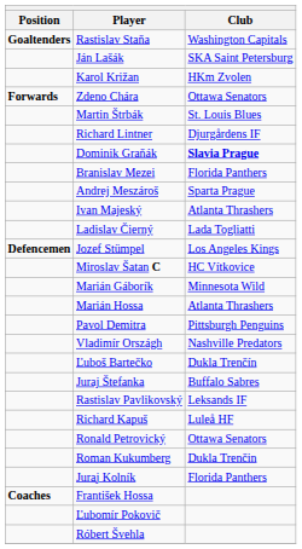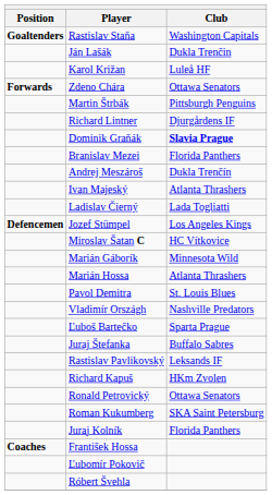 <table class=wikitable>
 <tr>
 <th colspan="7"></th>
 </tr>
 <tr>
 <th>Position</th>
 <th>Player</th>
 <th>Club</th>
 </tr>
 <tr>
 <td><strong>Goaltenders</strong></td>
 <td><a href='#'>Rastislav Staňa</a></td>
 <td><a href='#'>Washington Capitals</a></td>
 </tr>
 <tr>
 <td></td>
 <td><a href='#'>Ján Lašák</a></td>
-<td><a href='#'>SKA Saint Petersburg</a></td>
+<td><a href='#'>Dukla Trenčin</a></td>
 </tr>
 <tr>
 <td></td>
 <td><a href='#'>Karol Križan</a></td>
-<td><a href='#'>HKm Zvolen</a></td>
+<td><a href='#'>Luleå HF</a></td>
 </tr>
 <tr>
 <td><strong>Forwards</strong></td>
 <td><a href='#'>Zdeno Chára</a></td>
 <td><a href='#'>Ottawa Senators</a></td>
 </tr>
 <tr>
 <td></td>
 <td><a href='#'>Martin Štrbák</a></td>
-<td><a href='#'>St. Louis Blues</a></td>
+<td><a href='#'>Pittsburgh Penguins</a></td>
 </tr>
 <tr>
 <td></td>
 <td><a href='#'>Richard Lintner</a></td>
 <td><a href='#'>Djurgårdens IF</a></td>
 </tr>
 <tr>
 <td></td>
 <td><a href='#'>Dominik Graňák</a></td>
 <td><strong><a href='#'>Slavia Prague</a></strong></td>
 </tr>
 <tr>
 <td></td>
 <td><a href='#'>Branislav Mezei</a></td>
 <td><a href='#'>Florida Panthers</a></td>
 </tr>
 <tr>
 <td></td>
 <td><a href='#'>Andrej Meszároš</a></td>
-<td><a href='#'>Sparta Prague</a></td>
+<td><a href='#'>Dukla Trenčín</a></td>
 </tr>
 <tr>
 <td></td>
 <td><a href='#'>Ivan Majeský</a></td>
 <td><a href='#'>Atlanta Thrashers</a></td>
 </tr>
 <tr>
 <td></td>
 <td><a href='#'>Ladislav Čierný</a></td>
 <td><a href='#'>Lada Togliatti</a></td>
 </tr>
 <tr>
 <td><strong>Defencemen</strong></td>
 <td><a href='#'>Jozef Stümpel</a></td>
 <td><a href='#'>Los Angeles Kings</a></td>
 </tr>
 <tr>
 <td></td>
 <td><a href='#'>Miroslav Šatan</a> <strong>C</strong></td>
 <td><a href='#'>HC Vítkovice</a></td>
 </tr>
 <tr>
 <td></td>
 <td><a href='#'>Marián Gáborík</a></td>
 <td><a href='#'>Minnesota Wild</a></td>
 </tr>
 <tr>
 <td></td>
 <td><a href='#'>Marián Hossa</a></td>
 <td><a href='#'>Atlanta Thrashers</a></td>
 </tr>
 <tr>
 <td></td>
 <td><a href='#'>Pavol Demitra</a></td>
-<td><a href='#'>Pittsburgh Penguins</a></td>
+<td><a href='#'>St. Louis Blues</a></td>
 </tr>
 <tr>
 <td></td>
 <td><a href='#'>Vladimír Országh</a></td>
 <td><a href='#'>Nashville Predators</a></td>
 </tr>
 <tr>
 <td></td>
 <td><a href='#'>Ľuboš Bartečko</a></td>
-<td><a href='#'>Dukla Trenčín</a></td>
+<td><a href='#'>Sparta Prague</a></td>
 </tr>
 <tr>
 <td></td>
 <td><a href='#'>Juraj Štefanka</a></td>
 <td><a href='#'>Buffalo Sabres</a></td>
 </tr>
 <tr>
 <td></td>
 <td><a href='#'>Rastislav Pavlikovský</a></td>
 <td><a href='#'>Leksands IF</a></td>
 </tr>
 <tr>
 <td></td>
 <td><a href='#'>Richard Kapuš</a></td>
-<td><a href='#'>Luleå HF</a></td>
+<td><a href='#'>HKm Zvolen</a></td>
 </tr>
 <tr>
 <td></td>
 <td><a href='#'>Ronald Petrovický</a></td>
 <td><a href='#'>Ottawa Senators</a></td>
 </tr>
 <tr>
 <td></td>
 <td><a href='#'>Roman Kukumberg</a></td>
-<td><a href='#'>Dukla Trenčin</a></td>
+<td><a href='#'>SKA Saint Petersburg</a></td>
 </tr>
 <tr>
 <td></td>
 <td><a href='#'>Juraj Kolník</a></td>
 <td><a href='#'>Florida Panthers</a></td>
 </tr>
 <tr>
 <td><strong>Coaches</strong></td>
 <td><a href='#'>František Hossa</a></td>
 <td></td>
 </tr>
 <tr>
 <td></td>
 <td><a href='#'>Ľubomír Pokovič</a></td>
 <td></td>
 </tr>
 <tr>
 <td></td>
 <td><a href='#'>Róbert Švehla</a></td>
 <td></td>
 </tr>
 <tr>
 </tr>
 </table>
